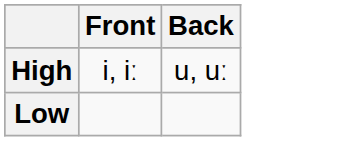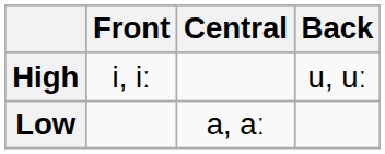 <table class="wikitable IPA" style="text-align: center;">
 <tr>
 <th></th>
 <th>Front</th>
+<th>Central</th>
 <th>Back</th>
 </tr>
 <tr>
 <th>High</th>
 <td>i, iː</td>
+<td></td>
 <td>u, uː</td>
 </tr>
 <tr>
 <th>Low</th>
 <td></td>
+<td>a, aː</td>
 <td></td>
 </tr>
 </table>
